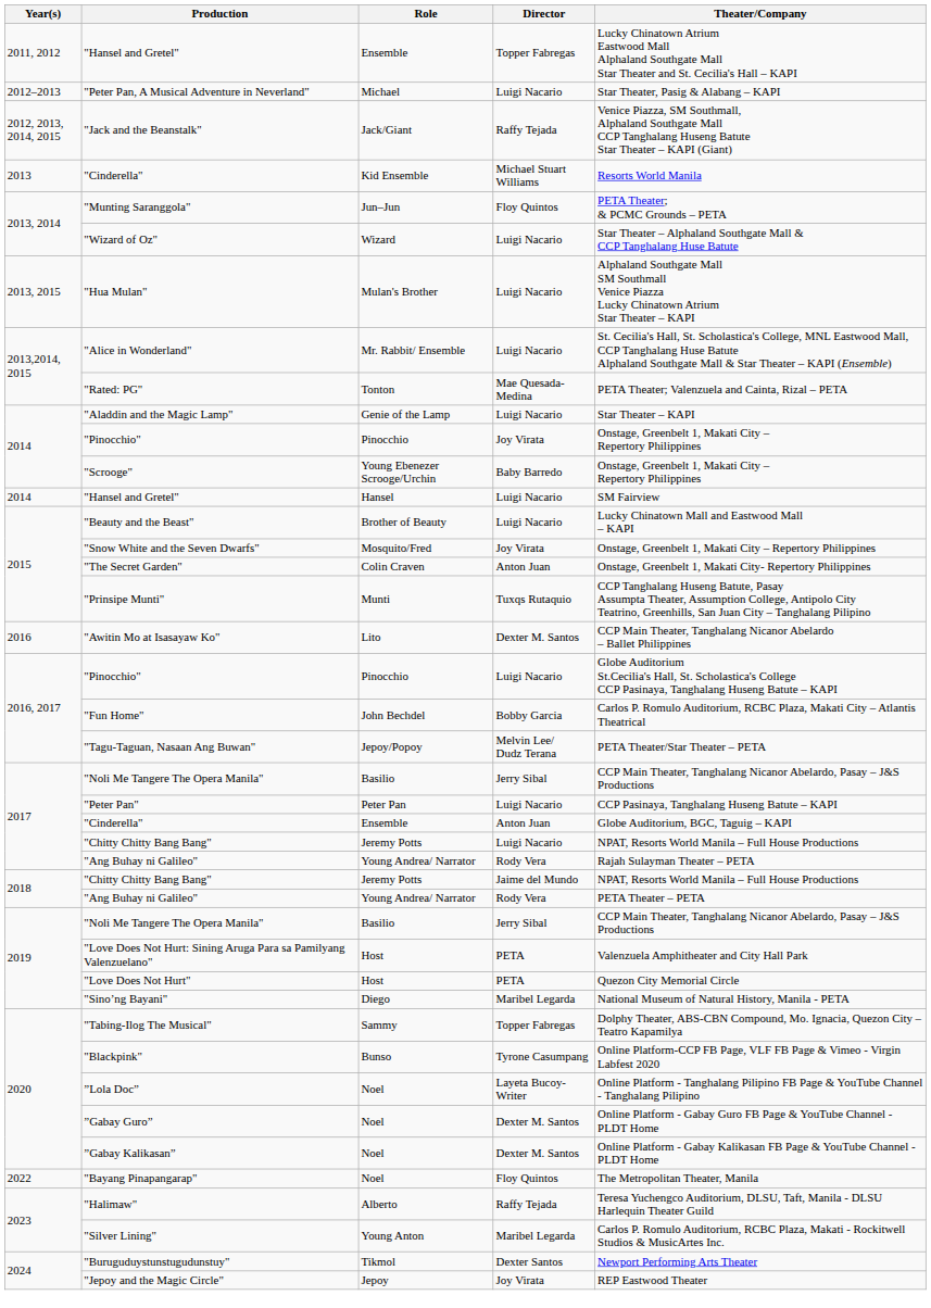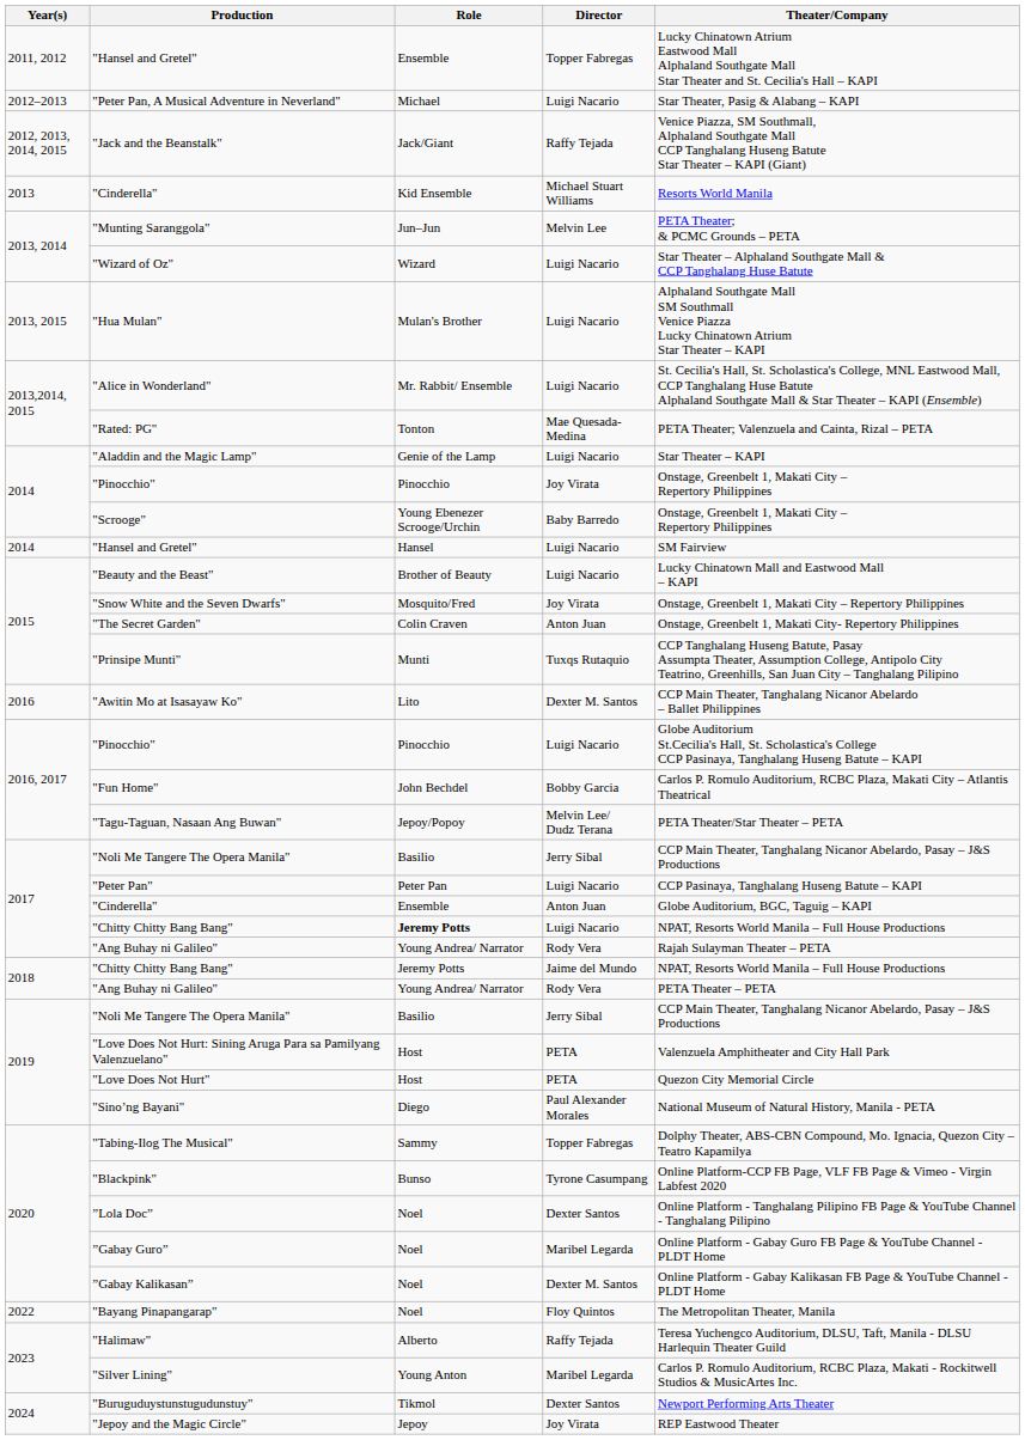 <table class="wikitable">
 <tr>
 <th>Year(s)</th>
 <th>Production</th>
 <th>Role</th>
 <th>Director</th>
 <th>Theater/Company</th>
 </tr>
 <tr>
 <td>2011, 2012</td>
 <td>"Hansel and Gretel"</td>
 <td>Ensemble</td>
 <td>Topper Fabregas</td>
 <td>Lucky Chinatown Atrium<br>Eastwood Mall<br>Alphaland Southgate Mall<br>Star Theater and St. Cecilia's Hall – KAPI</td>
 </tr>
 <tr>
 <td>2012–2013</td>
 <td>"Peter Pan, A Musical Adventure in Neverland"</td>
 <td>Michael</td>
 <td>Luigi Nacario</td>
 <td>Star Theater, Pasig & Alabang – KAPI</td>
 </tr>
 <tr>
 <td>2012, 2013,<br>2014, 2015</td>
 <td>"Jack and the Beanstalk"</td>
 <td>Jack/Giant</td>
 <td>Raffy Tejada</td>
 <td>Venice Piazza, SM Southmall,<br>Alphaland Southgate Mall<br>CCP Tanghalang Huseng Batute<br>Star Theater – KAPI (Giant)</td>
 </tr>
 <tr>
 <td>2013</td>
 <td>"Cinderella"</td>
 <td>Kid Ensemble</td>
 <td>Michael Stuart Williams</td>
 <td><a href='#'>Resorts World Manila</a></td>
 </tr>
 <tr>
 <td rowspan="2">2013, 2014</td>
 <td>"Munting Saranggola"</td>
 <td>Jun–Jun</td>
-<td>Floy Quintos</td>
+<td>Melvin Lee</td>
 <td><a href='#'>PETA Theater</a>;<br>& PCMC Grounds – PETA</td>
 </tr>
 <tr>
 <td>"Wizard of Oz"</td>
 <td>Wizard</td>
 <td>Luigi Nacario</td>
 <td>Star Theater – Alphaland Southgate Mall &<br><a href='#'>CCP Tanghalang Huse Batute</a></td>
 </tr>
 <tr>
 <td>2013, 2015</td>
 <td>"Hua Mulan"</td>
 <td>Mulan's Brother</td>
 <td>Luigi Nacario</td>
 <td>Alphaland Southgate Mall<br>SM Southmall<br>Venice Piazza<br>Lucky Chinatown Atrium<br>Star Theater – KAPI</td>
 </tr>
 <tr>
 <td rowspan="2">2013,2014, 2015</td>
 <td>"Alice in Wonderland"</td>
 <td>Mr. Rabbit/ Ensemble</td>
 <td>Luigi Nacario</td>
 <td>St. Cecilia's Hall, St. Scholastica's College, MNL Eastwood Mall,<br>CCP Tanghalang Huse Batute<br>Alphaland Southgate Mall & Star Theater – KAPI (<em>Ensemble</em>)</td>
 </tr>
 <tr>
 <td>"Rated: PG"</td>
 <td>Tonton</td>
 <td>Mae Quesada-Medina</td>
 <td>PETA Theater; Valenzuela and Cainta, Rizal – PETA</td>
 </tr>
 <tr>
 <td rowspan="3">2014</td>
 <td>"Aladdin and the Magic Lamp"</td>
 <td>Genie of the Lamp</td>
 <td>Luigi Nacario</td>
 <td>Star Theater – KAPI</td>
 </tr>
 <tr>
 <td>"Pinocchio"</td>
 <td>Pinocchio</td>
 <td>Joy Virata</td>
 <td>Onstage, Greenbelt 1, Makati City –<br>Repertory Philippines</td>
 </tr>
 <tr>
 <td>"Scrooge"</td>
 <td>Young Ebenezer Scrooge/Urchin</td>
 <td>Baby Barredo</td>
 <td>Onstage, Greenbelt 1, Makati City –<br>Repertory Philippines</td>
 </tr>
 <tr>
 <td>2014</td>
 <td>"Hansel and Gretel"</td>
 <td>Hansel</td>
 <td>Luigi Nacario</td>
 <td>SM Fairview</td>
 </tr>
 <tr>
 <td rowspan="4">2015</td>
 <td>"Beauty and the Beast"</td>
 <td>Brother of Beauty</td>
 <td>Luigi Nacario</td>
 <td>Lucky Chinatown Mall and Eastwood Mall<br>– KAPI</td>
 </tr>
 <tr>
 <td>"Snow White and the Seven Dwarfs"</td>
 <td>Mosquito/Fred</td>
 <td>Joy Virata</td>
 <td>Onstage, Greenbelt 1, Makati City – Repertory Philippines</td>
 </tr>
 <tr>
 <td>"The Secret Garden"</td>
 <td>Colin Craven</td>
 <td>Anton Juan</td>
 <td>Onstage, Greenbelt 1, Makati City- Repertory Philippines</td>
 </tr>
 <tr>
 <td>"Prinsipe Munti"</td>
 <td>Munti</td>
 <td>Tuxqs Rutaquio</td>
 <td>CCP Tanghalang Huseng Batute, Pasay<br>Assumpta Theater, Assumption College, Antipolo City<br>Teatrino, Greenhills, San Juan City – Tanghalang Pilipino</td>
 </tr>
 <tr>
 <td>2016</td>
 <td>"Awitin Mo at Isasayaw Ko"</td>
 <td>Lito</td>
 <td>Dexter M. Santos</td>
 <td>CCP Main Theater, Tanghalang Nicanor Abelardo<br>– Ballet Philippines</td>
 </tr>
 <tr>
 <td rowspan="3">2016, 2017</td>
 <td>"Pinocchio"</td>
 <td>Pinocchio</td>
 <td>Luigi Nacario</td>
 <td>Globe Auditorium<br>St.Cecilia's Hall, St. Scholastica's College<br>CCP Pasinaya, Tanghalang Huseng Batute – KAPI</td>
 </tr>
 <tr>
 <td>"Fun Home"</td>
 <td>John Bechdel</td>
 <td>Bobby Garcia</td>
 <td>Carlos P. Romulo Auditorium, RCBC Plaza, Makati City – Atlantis Theatrical</td>
 </tr>
 <tr>
 <td>"Tagu-Taguan, Nasaan Ang Buwan"</td>
 <td>Jepoy/Popoy</td>
 <td>Melvin Lee/<br>Dudz Terana</td>
 <td>PETA Theater/Star Theater – PETA</td>
 </tr>
 <tr>
 <td rowspan="5">2017</td>
 <td>"Noli Me Tangere The Opera Manila"</td>
 <td>Basilio</td>
 <td>Jerry Sibal</td>
 <td>CCP Main Theater, Tanghalang Nicanor Abelardo, Pasay – J&S Productions</td>
 </tr>
 <tr>
 <td>"Peter Pan"</td>
 <td>Peter Pan</td>
 <td>Luigi Nacario</td>
 <td>CCP Pasinaya, Tanghalang Huseng Batute – KAPI</td>
 </tr>
 <tr>
 <td>"Cinderella"</td>
 <td>Ensemble</td>
 <td>Anton Juan</td>
 <td>Globe Auditorium, BGC, Taguig – KAPI</td>
 </tr>
 <tr>
 <td>"Chitty Chitty Bang Bang"</td>
-<td>Jeremy Potts</td>
+<td><strong>Jeremy Potts</strong></td>
 <td>Luigi Nacario</td>
 <td>NPAT, Resorts World Manila – Full House Productions</td>
 </tr>
 <tr>
 <td>"Ang Buhay ni Galileo"</td>
 <td>Young Andrea/ Narrator</td>
 <td>Rody Vera</td>
 <td>Rajah Sulayman Theater – PETA</td>
 </tr>
 <tr>
 <td rowspan="2">2018</td>
 <td>"Chitty Chitty Bang Bang"</td>
 <td>Jeremy Potts</td>
 <td>Jaime del Mundo</td>
 <td>NPAT, Resorts World Manila – Full House Productions</td>
 </tr>
 <tr>
 <td>"Ang Buhay ni Galileo"</td>
 <td>Young Andrea/ Narrator</td>
 <td>Rody Vera</td>
 <td>PETA Theater – PETA</td>
 </tr>
 <tr>
 <td rowspan="4">2019</td>
 <td>"Noli Me Tangere The Opera Manila"</td>
 <td>Basilio</td>
 <td>Jerry Sibal</td>
 <td>CCP Main Theater, Tanghalang Nicanor Abelardo, Pasay – J&S Productions</td>
 </tr>
 <tr>
 <td>"Love Does Not Hurt: Sining Aruga Para sa Pamilyang Valenzuelano"</td>
 <td>Host</td>
 <td>PETA</td>
 <td>Valenzuela Amphitheater and City Hall Park</td>
 </tr>
 <tr>
 <td>"Love Does Not Hurt"</td>
 <td>Host</td>
 <td>PETA</td>
 <td>Quezon City Memorial Circle</td>
 </tr>
 <tr>
 <td>"Sino’ng Bayani"</td>
 <td>Diego</td>
-<td>Maribel Legarda</td>
+<td>Paul Alexander Morales</td>
 <td>National Museum of Natural History, Manila - PETA</td>
 </tr>
 <tr>
 <td rowspan="5">2020</td>
 <td>"Tabing-Ilog The Musical"</td>
 <td>Sammy</td>
 <td>Topper Fabregas</td>
 <td>Dolphy Theater, ABS-CBN Compound, Mo. Ignacia, Quezon City – Teatro Kapamilya</td>
 </tr>
 <tr>
 <td>"Blackpink"</td>
 <td>Bunso</td>
 <td>Tyrone Casumpang</td>
 <td>Online Platform-CCP FB Page, VLF FB Page & Vimeo - Virgin Labfest 2020</td>
 </tr>
 <tr>
 <td>”Lola Doc”</td>
 <td>Noel</td>
-<td>Layeta Bucoy-Writer</td>
+<td>Dexter Santos</td>
 <td>Online Platform - Tanghalang Pilipino FB Page & YouTube Channel - Tanghalang Pilipino</td>
 </tr>
 <tr>
 <td>”Gabay Guro”</td>
 <td>Noel</td>
-<td>Dexter M. Santos</td>
+<td>Maribel Legarda</td>
 <td>Online Platform - Gabay Guro FB Page & YouTube Channel - PLDT Home</td>
 </tr>
 <tr>
 <td>”Gabay Kalikasan”</td>
 <td>Noel</td>
 <td>Dexter M. Santos</td>
 <td>Online Platform - Gabay Kalikasan FB Page & YouTube Channel - PLDT Home</td>
 </tr>
 <tr>
 <td>2022</td>
 <td>"Bayang Pinapangarap"</td>
 <td>Noel</td>
 <td>Floy Quintos</td>
 <td>The Metropolitan Theater, Manila</td>
 </tr>
 <tr>
 <td rowspan="2">2023</td>
 <td>"Halimaw"</td>
 <td>Alberto</td>
 <td>Raffy Tejada</td>
 <td>Teresa Yuchengco Auditorium, DLSU, Taft, Manila - DLSU Harlequin Theater Guild</td>
 </tr>
 <tr>
 <td>"Silver Lining"</td>
 <td>Young Anton</td>
 <td>Maribel Legarda</td>
 <td>Carlos P. Romulo Auditorium, RCBC Plaza, Makati - Rockitwell Studios & MusicArtes Inc.</td>
 </tr>
 <tr>
 <td rowspan="2">2024</td>
 <td>"Buruguduystunstugudunstuy"</td>
 <td>Tikmol</td>
 <td>Dexter Santos</td>
 <td><a href='#'>Newport Performing Arts Theater</a></td>
 </tr>
 <tr>
 <td>"Jepoy and the Magic Circle"</td>
 <td>Jepoy</td>
 <td>Joy Virata</td>
 <td>REP Eastwood Theater</td>
 </tr>
 </table>
